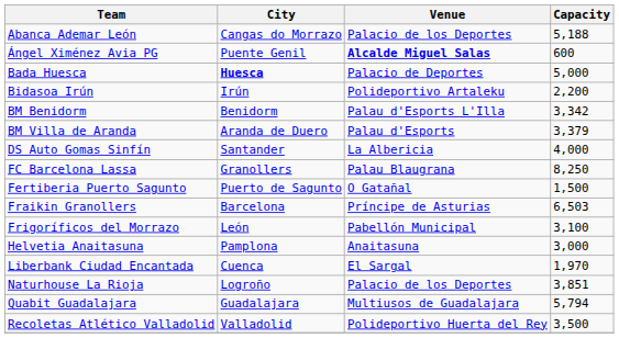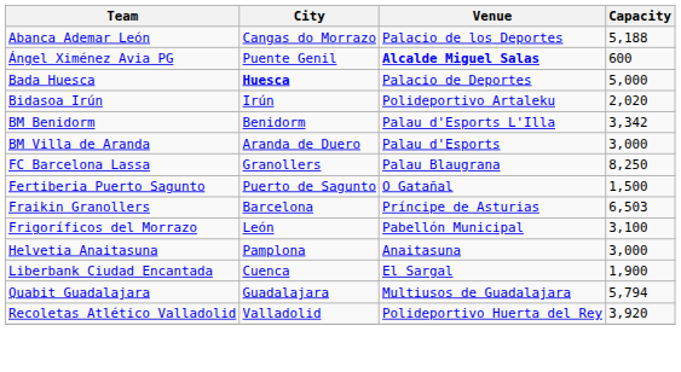 <table class="wikitable sortable">
 <tr>
 <th>Team</th>
 <th>City</th>
 <th>Venue</th>
 <th>Capacity</th>
 </tr>
 <tr>
 <td><a href='#'>Abanca Ademar León</a></td>
 <td><a href='#'>Cangas do Morrazo</a></td>
 <td><a href='#'>Palacio de los Deportes</a></td>
 <td>5,188</td>
 </tr>
 <tr>
 <td><a href='#'>Ángel Ximénez Avia PG</a></td>
 <td><a href='#'>Puente Genil</a></td>
 <td><strong><a href='#'>Alcalde Miguel Salas</a></strong></td>
 <td>600</td>
 </tr>
 <tr>
 <td><a href='#'>Bada Huesca</a></td>
 <td><strong><a href='#'>Huesca</a></strong></td>
 <td><a href='#'>Palacio de Deportes</a></td>
 <td>5,000</td>
 </tr>
 <tr>
 <td><a href='#'>Bidasoa Irún</a></td>
 <td><a href='#'>Irún</a></td>
 <td><a href='#'>Polideportivo Artaleku</a></td>
-<td>2,200</td>
+<td>2,020</td>
 </tr>
 <tr>
 <td><a href='#'>BM Benidorm</a></td>
 <td><a href='#'>Benidorm</a></td>
 <td><a href='#'>Palau d'Esports L'Illa</a></td>
 <td>3,342</td>
 </tr>
 <tr>
 <td><a href='#'>BM Villa de Aranda</a></td>
 <td><a href='#'>Aranda de Duero</a></td>
 <td><a href='#'>Palau d'Esports</a></td>
-<td>3,379</td>
-</tr>
-<tr>
-<td><a href='#'>DS Auto Gomas Sinfín</a></td>
-<td><a href='#'>Santander</a></td>
-<td><a href='#'>La Albericia</a></td>
-<td>4,000</td>
+<td>3,000</td>
 </tr>
 <tr>
 <td><a href='#'>FC Barcelona Lassa</a></td>
 <td><a href='#'>Granollers</a></td>
 <td><a href='#'>Palau Blaugrana</a></td>
 <td>8,250</td>
 </tr>
 <tr>
 <td><a href='#'>Fertiberia Puerto Sagunto</a></td>
 <td><a href='#'>Puerto de Sagunto</a></td>
 <td><a href='#'>O Gatañal</a></td>
 <td>1,500</td>
 </tr>
 <tr>
 <td><a href='#'>Fraikin Granollers</a></td>
 <td><a href='#'>Barcelona</a></td>
 <td><a href='#'>Príncipe de Asturias</a></td>
 <td>6,503</td>
 </tr>
 <tr>
 <td><a href='#'>Frigoríficos del Morrazo</a></td>
 <td><a href='#'>León</a></td>
 <td><a href='#'>Pabellón Municipal</a></td>
 <td>3,100</td>
 </tr>
 <tr>
 <td><a href='#'>Helvetia Anaitasuna</a></td>
 <td><a href='#'>Pamplona</a></td>
 <td><a href='#'>Anaitasuna</a></td>
 <td>3,000</td>
 </tr>
 <tr>
 <td><a href='#'>Liberbank Ciudad Encantada</a></td>
 <td><a href='#'>Cuenca</a></td>
 <td><a href='#'>El Sargal</a></td>
-<td>1,970</td>
-</tr>
-<tr>
-<td><a href='#'>Naturhouse La Rioja</a></td>
-<td><a href='#'>Logroño</a></td>
-<td><a href='#'>Palacio de los Deportes</a></td>
-<td>3,851</td>
+<td>1,900</td>
 </tr>
 <tr>
 <td><a href='#'>Quabit Guadalajara</a></td>
 <td><a href='#'>Guadalajara</a></td>
 <td><a href='#'>Multiusos de Guadalajara</a></td>
 <td>5,794</td>
 </tr>
 <tr>
 <td><a href='#'>Recoletas Atlético Valladolid</a></td>
 <td><a href='#'>Valladolid</a></td>
 <td><a href='#'>Polideportivo Huerta del Rey</a></td>
-<td>3,500</td>
+<td>3,920</td>
 </tr>
 <tr>
 </tr>
 </table>
